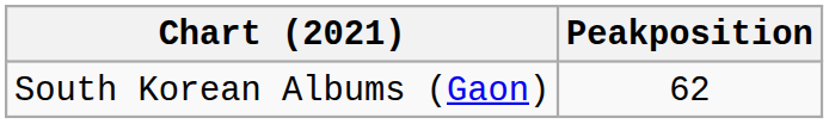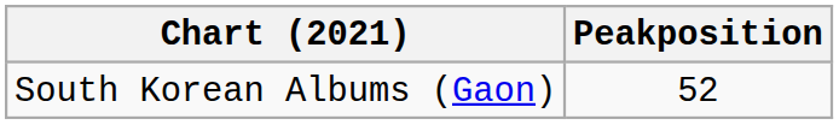 <table class="wikitable">
 <tr>
 <th>Chart (2021)</th>
 <th>Peakposition</th>
 </tr>
 <tr>
 <td>South Korean Albums (<a href='#'>Gaon</a>)</td>
-<td align="center">62</td>
+<td align="center">52</td>
 </tr>
 </table>
